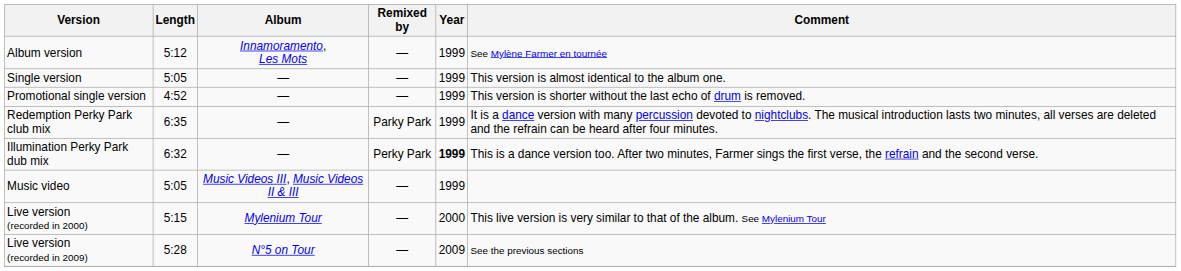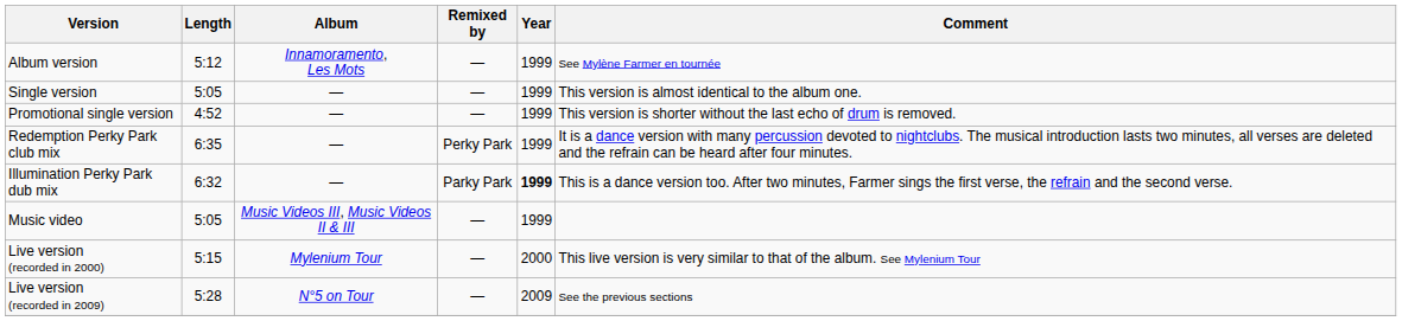 <table class="wikitable sortable" width="100%" border="1">
 <tr>
 <th>Version</th>
 <th>Length</th>
 <th>Album</th>
 <th>Remixed by</th>
 <th>Year</th>
 <th>Comment</th>
 </tr>
 <tr>
 <td>Album version</td>
 <td align="center">5:12</td>
 <td align="center"><em><a href='#'>Innamoramento</a></em>, <br> <em><a href='#'>Les Mots</a></em></td>
 <td align="center">—</td>
 <td align="center">1999</td>
 <td><small>See <a href='#'>Mylène Farmer en tournée</a></small></td>
 </tr>
 <tr>
 <td>Single version</td>
 <td align="center">5:05</td>
 <td align="center">—</td>
 <td align="center">—</td>
 <td align="center">1999</td>
 <td>This version is almost identical to the album one.</td>
 </tr>
 <tr>
 <td>Promotional single version</td>
 <td align="center">4:52</td>
 <td align="center">—</td>
 <td align="center">—</td>
 <td align="center">1999</td>
 <td>This version is shorter without the last echo of <a href='#'>drum</a> is removed.</td>
 </tr>
 <tr>
 <td>Redemption Perky Park club mix</td>
 <td align="center">6:35</td>
 <td align="center">—</td>
-<td align="center">Parky Park</td>
+<td align="center">Perky Park</td>
 <td align="center">1999</td>
 <td>It is a <a href='#'>dance</a> version with many <a href='#'>percussion</a> devoted to <a href='#'>nightclubs</a>. The musical introduction lasts two minutes, all verses are deleted and the refrain can be heard after four minutes.</td>
 </tr>
 <tr>
 <td>Illumination Perky Park dub mix</td>
 <td align="center">6:32</td>
 <td align="center">—</td>
-<td align="center">Perky Park</td>
+<td align="center">Parky Park</td>
 <td align="center"><strong>1999</strong></td>
 <td>This is a dance version too. After two minutes, Farmer sings the first verse, the <a href='#'>refrain</a> and the second verse.</td>
 </tr>
 <tr>
 <td>Music video</td>
 <td align="center">5:05</td>
 <td align="center"><em><a href='#'>Music Videos III</a></em>, <em><a href='#'>Music Videos II & III</a></em></td>
 <td align="center">—</td>
 <td align="center">1999</td>
 <td></td>
 </tr>
 <tr>
 <td>Live version <br><small>(recorded in 2000)</small></td>
 <td align="center">5:15</td>
 <td align="center"><em><a href='#'>Mylenium Tour</a></em></td>
 <td align="center">—</td>
 <td align="center">2000</td>
 <td>This live version is very similar to that of the album. <small>See <a href='#'>Mylenium Tour</a></small></td>
 </tr>
 <tr>
 <td>Live version <br><small>(recorded in 2009)</small></td>
 <td align="center">5:28</td>
 <td align="center"><em><a href='#'>N°5 on Tour</a></em></td>
 <td align="center">—</td>
 <td align="center">2009</td>
 <td><small>See the previous sections</small></td>
 </tr>
 <tr>
 </tr>
 </table>
